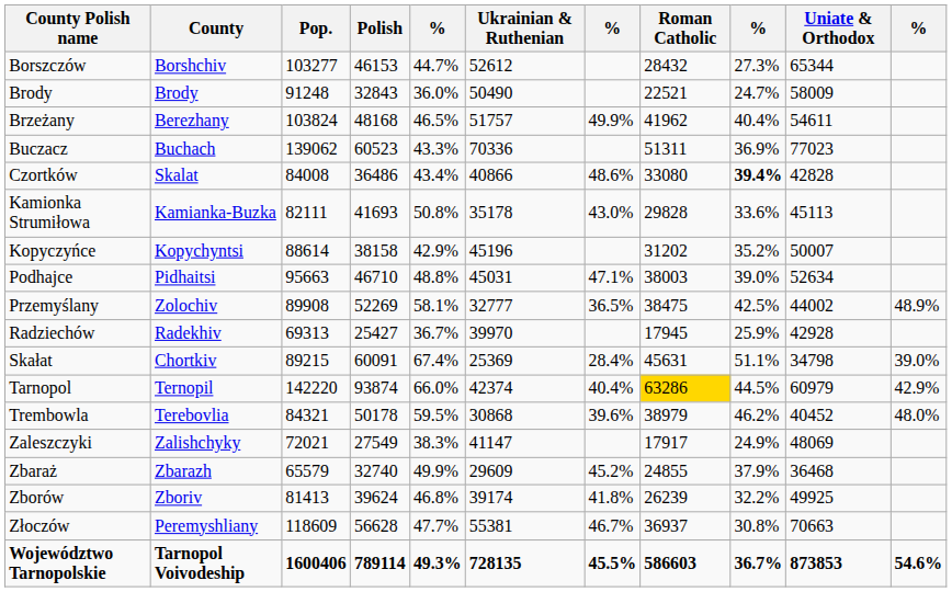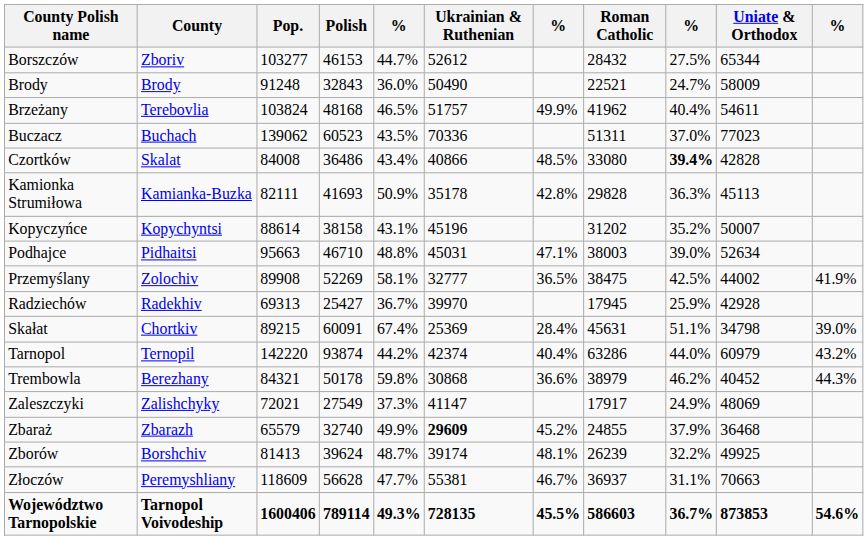 <table class="wikitable sortable mw-collapsible">
 <tr>
 <th>County Polish name</th>
 <th>County</th>
 <th>Pop.</th>
 <th>Polish</th>
 <th>%</th>
 <th>Ukrainian & Ruthenian</th>
 <th>%</th>
 <th>Roman Catholic</th>
 <th>%</th>
 <th><a href='#'>Uniate</a> & Orthodox</th>
 <th>%</th>
 </tr>
 <tr>
 <td>Borszczów</td>
-<td><a href='#'>Borshchiv</a></td>
+<td><a href='#'>Zboriv</a></td>
 <td>103277</td>
 <td>46153</td>
 <td>44.7%</td>
 <td>52612</td>
 <td></td>
 <td>28432</td>
-<td>27.3%</td>
+<td>27.5%</td>
 <td>65344</td>
 <td></td>
 </tr>
 <tr>
 <td>Brody</td>
 <td><a href='#'>Brody</a></td>
 <td>91248</td>
 <td>32843</td>
 <td>36.0%</td>
 <td>50490</td>
 <td></td>
 <td>22521</td>
 <td>24.7%</td>
 <td>58009</td>
 <td></td>
 </tr>
 <tr>
 <td>Brzeżany</td>
-<td><a href='#'>Berezhany</a></td>
+<td><a href='#'>Terebovlia</a></td>
 <td>103824</td>
 <td>48168</td>
 <td>46.5%</td>
 <td>51757</td>
 <td>49.9%</td>
 <td>41962</td>
 <td>40.4%</td>
 <td>54611</td>
 <td></td>
 </tr>
 <tr>
 <td>Buczacz</td>
 <td><a href='#'>Buchach</a></td>
 <td>139062</td>
 <td>60523</td>
-<td>43.3%</td>
+<td>43.5%</td>
 <td>70336</td>
 <td></td>
 <td>51311</td>
-<td>36.9%</td>
+<td>37.0%</td>
 <td>77023</td>
 <td></td>
 </tr>
 <tr>
 <td>Czortków</td>
 <td><a href='#'>Skalat</a></td>
 <td>84008</td>
 <td>36486</td>
 <td>43.4%</td>
 <td>40866</td>
-<td>48.6%</td>
+<td>48.5%</td>
 <td>33080</td>
 <td><strong>39.4%</strong></td>
 <td>42828</td>
 <td></td>
 </tr>
 <tr>
 <td>Kamionka Strumiłowa</td>
 <td><a href='#'>Kamianka-Buzka</a></td>
 <td>82111</td>
 <td>41693</td>
-<td>50.8%</td>
+<td>50.9%</td>
 <td>35178</td>
-<td>43.0%</td>
+<td>42.8%</td>
 <td>29828</td>
-<td>33.6%</td>
+<td>36.3%</td>
 <td>45113</td>
 <td></td>
 </tr>
 <tr>
 <td>Kopyczyńce</td>
 <td><a href='#'>Kopychyntsi</a></td>
 <td>88614</td>
 <td>38158</td>
-<td>42.9%</td>
+<td>43.1%</td>
 <td>45196</td>
 <td></td>
 <td>31202</td>
 <td>35.2%</td>
 <td>50007</td>
 <td></td>
 </tr>
 <tr>
 <td>Podhajce</td>
 <td><a href='#'>Pidhaitsi</a></td>
 <td>95663</td>
 <td>46710</td>
 <td>48.8%</td>
 <td>45031</td>
 <td>47.1%</td>
 <td>38003</td>
 <td>39.0%</td>
 <td>52634</td>
 <td></td>
 </tr>
 <tr>
 <td>Przemyślany</td>
 <td><a href='#'>Zolochiv</a></td>
 <td>89908</td>
 <td>52269</td>
 <td>58.1%</td>
 <td>32777</td>
 <td>36.5%</td>
 <td>38475</td>
 <td>42.5%</td>
 <td>44002</td>
-<td>48.9%</td>
+<td>41.9%</td>
 </tr>
 <tr>
 <td>Radziechów</td>
 <td><a href='#'>Radekhiv</a></td>
 <td>69313</td>
 <td>25427</td>
 <td>36.7%</td>
 <td>39970</td>
 <td></td>
 <td>17945</td>
 <td>25.9%</td>
 <td>42928</td>
 <td></td>
 </tr>
 <tr>
 <td>Skałat</td>
 <td><a href='#'>Chortkiv</a></td>
 <td>89215</td>
 <td>60091</td>
 <td>67.4%</td>
 <td>25369</td>
 <td>28.4%</td>
 <td>45631</td>
 <td>51.1%</td>
 <td>34798</td>
 <td>39.0%</td>
 </tr>
 <tr>
 <td>Tarnopol</td>
 <td><a href='#'>Ternopil</a></td>
 <td>142220</td>
 <td>93874</td>
-<td>66.0%</td>
+<td>44.2%</td>
 <td>42374</td>
 <td>40.4%</td>
-<td style="background: gold;">63286</td>
-<td>44.5%</td>
+<td>63286</td>
+<td>44.0%</td>
 <td>60979</td>
-<td>42.9%</td>
+<td>43.2%</td>
 </tr>
 <tr>
 <td>Trembowla</td>
-<td><a href='#'>Terebovlia</a></td>
+<td><a href='#'>Berezhany</a></td>
 <td>84321</td>
 <td>50178</td>
-<td>59.5%</td>
+<td>59.8%</td>
 <td>30868</td>
-<td>39.6%</td>
+<td>36.6%</td>
 <td>38979</td>
 <td>46.2%</td>
 <td>40452</td>
-<td>48.0%</td>
+<td>44.3%</td>
 </tr>
 <tr>
 <td>Zaleszczyki</td>
 <td><a href='#'>Zalishchyky</a></td>
 <td>72021</td>
 <td>27549</td>
-<td>38.3%</td>
+<td>37.3%</td>
 <td>41147</td>
 <td></td>
 <td>17917</td>
 <td>24.9%</td>
 <td>48069</td>
 <td></td>
 </tr>
 <tr>
 <td>Zbaraż</td>
 <td><a href='#'>Zbarazh</a></td>
 <td>65579</td>
 <td>32740</td>
 <td>49.9%</td>
-<td>29609</td>
+<td><strong>29609</strong></td>
 <td>45.2%</td>
 <td>24855</td>
 <td>37.9%</td>
 <td>36468</td>
 <td></td>
 </tr>
 <tr>
 <td>Zborów</td>
-<td><a href='#'>Zboriv</a></td>
+<td><a href='#'>Borshchiv</a></td>
 <td>81413</td>
 <td>39624</td>
-<td>46.8%</td>
+<td>48.7%</td>
 <td>39174</td>
-<td>41.8%</td>
+<td>48.1%</td>
 <td>26239</td>
 <td>32.2%</td>
 <td>49925</td>
 <td></td>
 </tr>
 <tr>
 <td>Złoczów</td>
 <td><a href='#'>Peremyshliany</a></td>
 <td>118609</td>
 <td>56628</td>
 <td>47.7%</td>
 <td>55381</td>
 <td>46.7%</td>
 <td>36937</td>
-<td>30.8%</td>
+<td>31.1%</td>
 <td>70663</td>
 <td></td>
 </tr>
 <tr>
 <td><strong>Województwo Tarnopolskie</strong></td>
 <td><strong>Tarnopol Voivodeship</strong></td>
 <td><strong>1600406</strong></td>
 <td><strong>789114</strong></td>
 <td><strong>49.3%</strong></td>
 <td><strong>728135</strong></td>
 <td><strong>45.5%</strong></td>
 <td><strong>586603</strong></td>
 <td><strong>36.7%</strong></td>
 <td><strong>873853</strong></td>
 <td><strong>54.6%</strong></td>
 </tr>
 </table>
